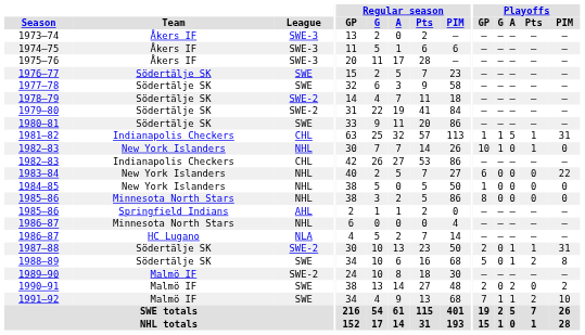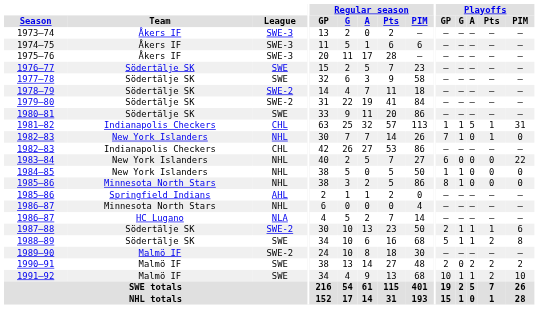 <table border="0" cellpadding="1" cellspacing="0" style="text-align:center; width:60em">
 <tr bgcolor="#e0e0e0">
 <th colspan="3" bgcolor="#ffffff"></th>
 <th rowspan="100" bgcolor="#ffffff"></th>
 <th colspan="5"><a href='#'>Regular season</a></th>
 <th rowspan="100" bgcolor="#ffffff"></th>
 <th colspan="5"><a href='#'>Playoffs</a></th>
 </tr>
 <tr bgcolor="#e0e0e0">
 <th><a href='#'>Season</a></th>
 <th>Team</th>
 <th>League</th>
 <th>GP</th>
 <th><a href='#'>G</a></th>
 <th><a href='#'>A</a></th>
 <th><a href='#'>Pts</a></th>
 <th><a href='#'>PIM</a></th>
 <th>GP</th>
 <th>G</th>
 <th>A</th>
 <th>Pts</th>
 <th>PIM</th>
 </tr>
 <tr>
 <td>1973–74</td>
 <td><a href='#'>Åkers IF</a></td>
 <td><a href='#'>SWE-3</a></td>
 <td>13</td>
 <td>2</td>
 <td>0</td>
 <td>2</td>
 <td>—</td>
 <td>—</td>
 <td>—</td>
 <td>—</td>
 <td>—</td>
 <td>—</td>
 </tr>
 <tr bgcolor="#f0f0f0">
 <td>1974–75</td>
 <td>Åkers IF</td>
 <td>SWE-3</td>
 <td>11</td>
 <td>5</td>
 <td>1</td>
 <td>6</td>
 <td>6</td>
 <td>—</td>
 <td>—</td>
 <td>—</td>
 <td>—</td>
 <td>—</td>
 </tr>
 <tr>
 <td>1975–76</td>
 <td>Åkers IF</td>
 <td>SWE-3</td>
 <td>20</td>
 <td>11</td>
 <td>17</td>
 <td>28</td>
 <td>—</td>
 <td>—</td>
 <td>—</td>
 <td>—</td>
 <td>—</td>
 <td>—</td>
 </tr>
 <tr bgcolor="#f0f0f0">
 <td><a href='#'>1976–77</a></td>
 <td><a href='#'>Södertälje SK</a></td>
 <td><a href='#'>SWE</a></td>
 <td>15</td>
 <td>2</td>
 <td>5</td>
 <td>7</td>
 <td>23</td>
 <td>—</td>
 <td>—</td>
 <td>—</td>
 <td>—</td>
 <td>—</td>
 </tr>
 <tr>
 <td><a href='#'>1977–78</a></td>
 <td>Södertälje SK</td>
 <td>SWE</td>
 <td>32</td>
 <td>6</td>
 <td>3</td>
 <td>9</td>
 <td>58</td>
 <td>—</td>
 <td>—</td>
 <td>—</td>
 <td>—</td>
 <td>—</td>
 </tr>
 <tr bgcolor="#f0f0f0">
 <td><a href='#'>1978–79</a></td>
 <td>Södertälje SK</td>
 <td><a href='#'>SWE-2</a></td>
 <td>14</td>
 <td>4</td>
 <td>7</td>
 <td>11</td>
 <td>18</td>
 <td>—</td>
 <td>—</td>
 <td>—</td>
 <td>—</td>
 <td>—</td>
 </tr>
 <tr>
 <td><a href='#'>1979–80</a></td>
 <td>Södertälje SK</td>
 <td>SWE-2</td>
 <td>31</td>
 <td>22</td>
 <td>19</td>
 <td>41</td>
 <td>84</td>
 <td>—</td>
 <td>—</td>
 <td>—</td>
 <td>—</td>
 <td>—</td>
 </tr>
 <tr bgcolor="#f0f0f0">
 <td><a href='#'>1980–81</a></td>
 <td>Södertälje SK</td>
 <td>SWE</td>
 <td>33</td>
 <td>9</td>
 <td>11</td>
 <td>20</td>
 <td>86</td>
 <td>—</td>
 <td>—</td>
 <td>—</td>
 <td>—</td>
 <td>—</td>
 </tr>
 <tr>
 <td><a href='#'>1981–82</a></td>
 <td><a href='#'>Indianapolis Checkers</a></td>
 <td><a href='#'>CHL</a></td>
 <td>63</td>
 <td>25</td>
 <td>32</td>
 <td>57</td>
 <td>113</td>
 <td>1</td>
 <td>1</td>
 <td>5</td>
 <td>1</td>
 <td>31</td>
 </tr>
 <tr bgcolor="#f0f0f0">
 <td><a href='#'>1982–83</a></td>
 <td><a href='#'>New York Islanders</a></td>
 <td><a href='#'>NHL</a></td>
 <td>30</td>
 <td>7</td>
 <td>7</td>
 <td>14</td>
 <td>26</td>
-<td>10</td>
+<td>7</td>
 <td>1</td>
 <td>0</td>
 <td>1</td>
 <td>0</td>
 </tr>
 <tr>
 <td><a href='#'>1982–83</a></td>
 <td>Indianapolis Checkers</td>
 <td>CHL</td>
 <td>42</td>
 <td>26</td>
 <td>27</td>
 <td>53</td>
 <td>86</td>
 <td>—</td>
 <td>—</td>
 <td>—</td>
 <td>—</td>
 <td>—</td>
 </tr>
 <tr bgcolor="#f0f0f0">
 <td><a href='#'>1983–84</a></td>
 <td>New York Islanders</td>
 <td>NHL</td>
 <td>40</td>
 <td>2</td>
 <td>5</td>
 <td>7</td>
 <td>27</td>
 <td>6</td>
 <td>0</td>
 <td>0</td>
 <td>0</td>
 <td>22</td>
 </tr>
 <tr>
 <td><a href='#'>1984–85</a></td>
 <td>New York Islanders</td>
 <td>NHL</td>
 <td>38</td>
 <td>5</td>
 <td>0</td>
 <td>5</td>
 <td>50</td>
 <td>1</td>
-<td>0</td>
+<td>1</td>
 <td>0</td>
 <td>0</td>
 <td>0</td>
 </tr>
 <tr bgcolor="#f0f0f0">
 <td><a href='#'>1985–86</a></td>
 <td><a href='#'>Minnesota North Stars</a></td>
 <td>NHL</td>
 <td>38</td>
 <td>3</td>
 <td>2</td>
 <td>5</td>
 <td>86</td>
 <td>8</td>
-<td>0</td>
+<td>1</td>
 <td>0</td>
 <td>0</td>
 <td>0</td>
 </tr>
 <tr>
 <td><a href='#'>1985–86</a></td>
 <td><a href='#'>Springfield Indians</a></td>
 <td><a href='#'>AHL</a></td>
 <td>2</td>
 <td>1</td>
 <td>1</td>
 <td>2</td>
 <td>0</td>
 <td>—</td>
 <td>—</td>
 <td>—</td>
 <td>—</td>
 <td>—</td>
 </tr>
 <tr bgcolor="#f0f0f0">
 <td><a href='#'>1986–87</a></td>
 <td>Minnesota North Stars</td>
 <td>NHL</td>
 <td>6</td>
 <td>0</td>
 <td>0</td>
 <td>0</td>
 <td>4</td>
 <td>—</td>
 <td>—</td>
 <td>—</td>
 <td>—</td>
 <td>—</td>
 </tr>
 <tr>
 <td><a href='#'>1986–87</a></td>
 <td><a href='#'>HC Lugano</a></td>
 <td><a href='#'>NLA</a></td>
 <td>4</td>
 <td>5</td>
 <td>2</td>
 <td>7</td>
 <td>14</td>
 <td>—</td>
 <td>—</td>
 <td>—</td>
 <td>—</td>
 <td>—</td>
 </tr>
 <tr bgcolor="#f0f0f0">
 <td><a href='#'>1987–88</a></td>
 <td>Södertälje SK</td>
 <td><a href='#'>SWE-2</a></td>
 <td>30</td>
 <td>10</td>
 <td>13</td>
 <td>23</td>
 <td>50</td>
 <td>2</td>
-<td>0</td>
 <td>1</td>
 <td>1</td>
-<td>31</td>
+<td>1</td>
+<td>6</td>
 </tr>
 <tr>
 <td><a href='#'>1988–89</a></td>
 <td>Södertälje SK</td>
 <td>SWE</td>
 <td>34</td>
 <td>10</td>
 <td>6</td>
 <td>16</td>
 <td>68</td>
 <td>5</td>
-<td>0</td>
+<td>1</td>
 <td>1</td>
 <td>2</td>
 <td>8</td>
 </tr>
 <tr bgcolor="#f0f0f0">
 <td><a href='#'>1989–90</a></td>
 <td><a href='#'>Malmö IF</a></td>
 <td>SWE-2</td>
 <td>24</td>
 <td>10</td>
 <td>8</td>
 <td>18</td>
 <td>30</td>
 <td>—</td>
 <td>—</td>
 <td>—</td>
 <td>—</td>
 <td>—</td>
 </tr>
 <tr>
 <td><a href='#'>1990–91</a></td>
 <td>Malmö IF</td>
 <td>SWE</td>
 <td>38</td>
 <td>13</td>
 <td>14</td>
 <td>27</td>
 <td>48</td>
 <td>2</td>
 <td>0</td>
 <td>2</td>
-<td>0</td>
+<td>2</td>
 <td>2</td>
 </tr>
 <tr bgcolor="#f0f0f0">
 <td><a href='#'>1991–92</a></td>
 <td>Malmö IF</td>
 <td>SWE</td>
 <td>34</td>
 <td>4</td>
 <td>9</td>
 <td>13</td>
 <td>68</td>
-<td>7</td>
+<td>10</td>
 <td>1</td>
 <td>1</td>
 <td>2</td>
 <td>10</td>
 </tr>
 <tr bgcolor="#e0e0e0">
 <th colspan="3">SWE totals</th>
 <th>216</th>
 <th>54</th>
 <th>61</th>
 <th>115</th>
 <th>401</th>
 <th>19</th>
 <th>2</th>
 <th>5</th>
 <th>7</th>
 <th>26</th>
 </tr>
 <tr bgcolor="#e0e0e0">
 <th colspan="3">NHL totals</th>
 <th>152</th>
 <th>17</th>
 <th>14</th>
 <th>31</th>
 <th>193</th>
 <th>15</th>
 <th>1</th>
 <th>0</th>
 <th>1</th>
 <th>28</th>
 </tr>
 </table>
